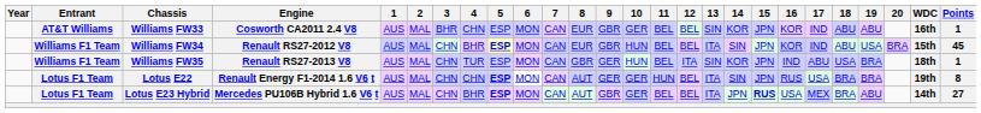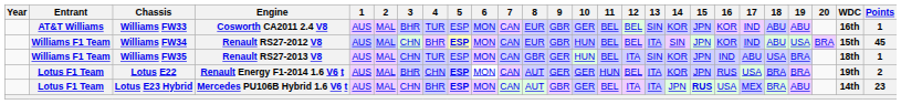 <table class="wikitable" style="text-align:center; font-size:85%">
 <tr>
 <th>Year</th>
 <th>Entrant</th>
 <th>Chassis</th>
 <th>Engine</th>
 <th>1</th>
 <th>2</th>
 <th>3</th>
 <th>4</th>
 <th>5</th>
 <th>6</th>
 <th>7</th>
 <th>8</th>
 <th>9</th>
 <th>10</th>
 <th>11</th>
 <th>12</th>
 <th>13</th>
 <th>14</th>
 <th>15</th>
 <th>16</th>
 <th>17</th>
 <th>18</th>
 <th>19</th>
 <th>20</th>
 <th>WDC</th>
 <th><a href='#'>Points</a></th>
 </tr>
 <tr>
 <td></td>
 <th nowrap><a href='#'>AT&T Williams</a></th>
 <th nowrap><a href='#'>Williams</a> <a href='#'>FW33</a></th>
 <th nowrap><a href='#'>Cosworth</a> CA2011 2.4 <a href='#'>V8</a></th>
 <td style="background:#EFCFFF;"><a href='#'>AUS</a><br></td>
 <td style="background:#EFCFFF;"><a href='#'>MAL</a><br></td>
 <td style="background:#CFCFFF;"><a href='#'>BHR</a><br></td>
-<td style="background:#CFCFFF;"><a href='#'>CHN</a><br></td>
+<td style="background:#CFCFFF;"><a href='#'>TUR</a><br></td>
 <td style="background:#CFCFFF;"><a href='#'>ESP</a><br></td>
 <td style="background:#CFCFFF;"><a href='#'>MON</a><br></td>
 <td style="background:#EFCFFF;"><a href='#'>CAN</a><br></td>
 <td style="background:#CFCFFF;"><a href='#'>EUR</a><br></td>
 <td style="background:#CFCFFF;"><a href='#'>GBR</a><br></td>
 <td style="background:#CFCFFF;"><a href='#'>GER</a><br></td>
 <td style="background:#CFCFFF;"><a href='#'>BEL</a><br></td>
 <td style="background:#DFFFDF;"><a href='#'>BEL</a><br></td>
 <td style="background:#CFCFFF;"><a href='#'>SIN</a><br></td>
 <td style="background:#CFCFFF;"><a href='#'>KOR</a><br></td>
 <td style="background:#CFCFFF;"><a href='#'>JPN</a><br></td>
 <td style="background:#EFCFFF;"><a href='#'>KOR</a><br></td>
 <td style="background:#EFCFFF;"><a href='#'>IND</a><br></td>
 <td style="background:#CFCFFF;"><a href='#'>ABU</a><br></td>
 <td style="background:#EFCFFF;"><a href='#'>ABU</a><br></td>
 <td></td>
 <th>16th</th>
 <th>1</th>
 </tr>
 <tr>
 <td></td>
 <th nowrap><a href='#'>Williams F1 Team</a></th>
 <th nowrap><a href='#'>Williams</a> <a href='#'>FW34</a></th>
 <th nowrap><a href='#'>Renault</a> RS27-2012 <a href='#'>V8</a></th>
 <td style="background:#CFCFFF;"><a href='#'>AUS</a><br></td>
 <td style="background:#CFCFFF;"><a href='#'>MAL</a><br></td>
 <td style="background:#DFFFDF;"><a href='#'>CHN</a><br></td>
 <td style="background:#EFCFFF;"><a href='#'>BHR</a><br></td>
 <td style="background:#FFFFBF;"><strong><a href='#'>ESP</a></strong><br></td>
 <td style="background:#EFCFFF;"><a href='#'>MON</a><br></td>
 <td style="background:#CFCFFF;"><a href='#'>CAN</a><br></td>
 <td style="background:#CFCFFF;"><a href='#'>EUR</a><br></td>
 <td style="background:#CFCFFF;"><a href='#'>GBR</a><br></td>
 <td style="background:#CFCFFF;"><a href='#'>HUN</a><br></td>
 <td style="background:#CFCFFF;"><a href='#'>BEL</a><br></td>
 <td style="background:#EFCFFF;"><a href='#'>BEL</a><br></td>
 <td style="background:#CFCFFF;"><a href='#'>ITA</a><br></td>
 <td style="background:#EFCFFF;"><a href='#'>SIN</a><br></td>
 <td style="background:#DFFFDF;"><a href='#'>JPN</a><br></td>
 <td style="background:#CFCFFF;"><a href='#'>KOR</a><br></td>
 <td style="background:#CFCFFF;"><a href='#'>IND</a><br></td>
 <td style="background:#DFFFDF;"><a href='#'>ABU</a><br></td>
 <td style="background:#DFFFDF;"><a href='#'>USA</a><br></td>
 <td style="background:#EFCFFF;"><a href='#'>BRA</a><br></td>
 <th>15th</th>
 <th>45</th>
 </tr>
 <tr>
 <td></td>
 <th nowrap><a href='#'>Williams F1 Team</a></th>
 <th nowrap><a href='#'>Williams</a> <a href='#'>FW35</a></th>
 <th nowrap><a href='#'>Renault</a> RS27-2013 <a href='#'>V8</a></th>
 <td style="background:#EFCFFF;"><a href='#'>AUS</a><br></td>
 <td style="background:#EFCFFF;"><a href='#'>MAL</a><br></td>
 <td style="background:#CFCFFF;"><a href='#'>CHN</a><br></td>
 <td style="background:#CFCFFF;"><a href='#'>TUR</a><br></td>
 <td style="background:#CFCFFF;"><a href='#'>ESP</a><br></td>
 <td style="background:#EFCFFF;"><a href='#'>MON</a><br></td>
 <td style="background:#CFCFFF;"><a href='#'>CAN</a><br></td>
 <td style="background:#CFCFFF;"><a href='#'>GBR</a><br></td>
 <td style="background:#CFCFFF;"><a href='#'>GER</a><br></td>
 <td style="background:#DFFFDF;"><a href='#'>HUN</a><br></td>
 <td style="background:#CFCFFF;"><a href='#'>BEL</a><br></td>
 <td style="background:#CFCFFF;"><a href='#'>ITA</a><br></td>
 <td style="background:#CFCFFF;"><a href='#'>SIN</a><br></td>
 <td style="background:#CFCFFF;"><a href='#'>KOR</a><br></td>
 <td style="background:#CFCFFF;"><a href='#'>JPN</a><br></td>
 <td style="background:#CFCFFF;"><a href='#'>IND</a><br></td>
 <td style="background:#CFCFFF;"><a href='#'>ABU</a><br></td>
 <td style="background:#CFCFFF;"><a href='#'>USA</a><br></td>
 <td style="background:#CFCFFF;"><a href='#'>BRA</a><br></td>
 <td></td>
 <th>18th</th>
 <th>1</th>
 </tr>
 <tr>
 <td></td>
 <th nowrap><a href='#'>Lotus F1 Team</a></th>
 <th nowrap><a href='#'>Lotus</a> <a href='#'>E22</a></th>
 <th nowrap><a href='#'>Renault</a> Energy F1-2014 1.6 <a href='#'>V6</a> <a href='#'>t</a></th>
 <td style="background:#EFCFFF;"><a href='#'>AUS</a><br></td>
 <td style="background:#EFCFFF;"><a href='#'>MAL</a><br></td>
-<td style="background:#CFCFFF;"><a href='#'>CHN</a><br></td>
+<td style="background:#CFCFFF;"><a href='#'>BHR</a><br></td>
 <td style="background:#CFCFFF;"><a href='#'>CHN</a><br></td>
 <td style="background:#CFCFFF;"><strong><a href='#'>ESP</a><br></strong></td>
 <td style="background:#FFFFFF;"><a href='#'>MON</a><br></td>
 <td style="background:#EFCFFF;"><a href='#'>CAN</a><br></td>
 <td style="background:#CFCFFF;"><a href='#'>AUT</a><br></td>
 <td style="background:#CFCFFF;"><a href='#'>GER</a><br></td>
 <td style="background:#CFCFFF;"><a href='#'>GER</a><br></td>
 <td style="background:#CFCFFF;"><a href='#'>HUN</a><br></td>
 <td style="background:#EFCFFF;"><a href='#'>BEL</a><br></td>
 <td style="background:#CFCFFF;"><a href='#'>ITA</a><br></td>
-<td style="background:#CFCFFF;"><a href='#'>SIN</a><br></td>
+<td style="background:#CFCFFF;"><a href='#'>KOR</a><br></td>
 <td style="background:#CFCFFF;"><a href='#'>JPN</a><br></td>
 <td style="background:#CFCFFF;"><a href='#'>RUS</a><br></td>
 <td style="background:#DFFFDF;"><a href='#'>USA</a><br></td>
 <td style="background:#CFCFFF;"><a href='#'>BRA</a><br></td>
 <td style="background:#EFCFFF;"><a href='#'>BRA</a><br></td>
 <td></td>
 <th>19th</th>
-<th>8</th>
+<th>2</th>
 </tr>
 <tr>
 <td></td>
 <th nowrap><a href='#'>Lotus F1 Team</a></th>
 <th nowrap><a href='#'>Lotus</a> <a href='#'>E23 Hybrid</a></th>
 <th nowrap><a href='#'>Mercedes</a> PU106B Hybrid 1.6 <a href='#'>V6</a> <a href='#'>t</a></th>
 <td style="background:#EFCFFF;"><a href='#'>AUS</a><br></td>
 <td style="background:#EFCFFF;"><a href='#'>MAL</a><br></td>
 <td style="background:#EFCFFF;"><a href='#'>CHN</a><br></td>
 <td style="background:#CFCFFF;"><a href='#'>BHR</a><br></td>
 <td style="background:#EFCFFF;"><strong><a href='#'>ESP</a><br></strong></td>
 <td style="background:#EFCFFF;"><a href='#'>MON</a><br></td>
 <td style="background:#DFFFDF;"><a href='#'>CAN</a><br></td>
 <td style="background:#DFFFDF;"><a href='#'>AUT</a><br></td>
 <td style="background:#EFCFFF;"><a href='#'>GBR</a><br></td>
 <td style="background:#CFCFFF;"><a href='#'>GER</a><br></td>
 <td style="background:#EFCFFF;"><a href='#'>BEL</a><br></td>
-<td style="background:#EFCFFF;"><a href='#'>BEL</a><br></td>
+<td style="background:#EFCFFF;"><a href='#'>ITA</a><br></td>
 <td style="background:#CFCFFF;"><a href='#'>ITA</a><br></td>
 <td style="background:#DFFFDF;"><a href='#'>JPN</a><br></td>
 <td style="background:#DFFFDF;"><strong><a href='#'>RUS</a><br></strong></td>
 <td style="background:#DFFFDF;"><a href='#'>USA</a><br></td>
 <td style="background:#CFCFFF;"><a href='#'>MEX</a><br></td>
 <td style="background:#DFFFDF;"><a href='#'>BRA</a><br></td>
 <td style="background:#EFCFFF;"><a href='#'>ABU</a><br></td>
 <td></td>
 <th>14th</th>
-<th>27</th>
+<th>23</th>
 </tr>
 <tr>
 <th colspan="26"></th>
 </tr>
 </table>
